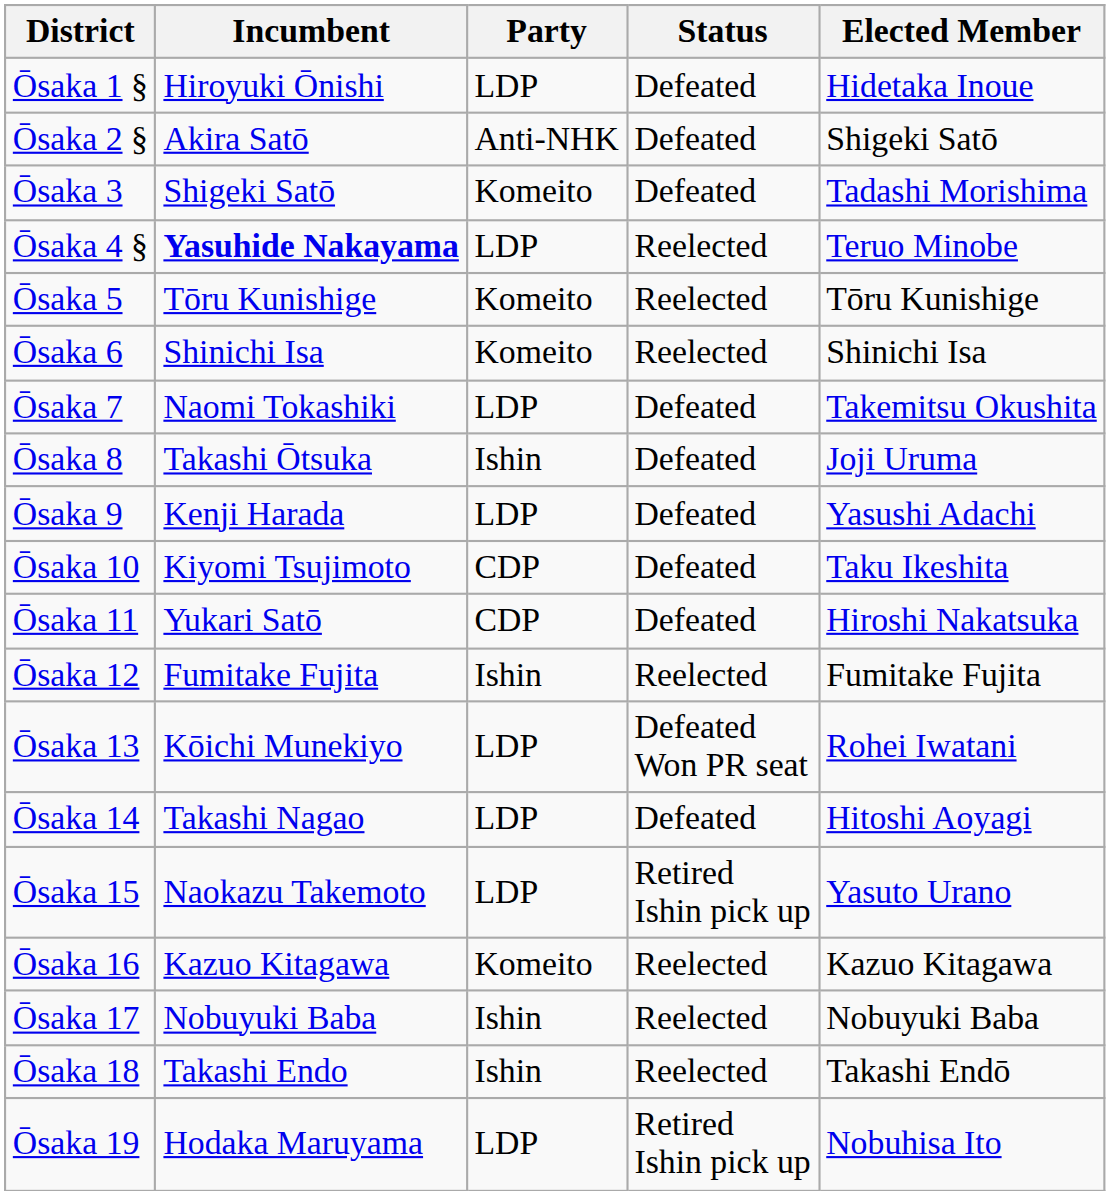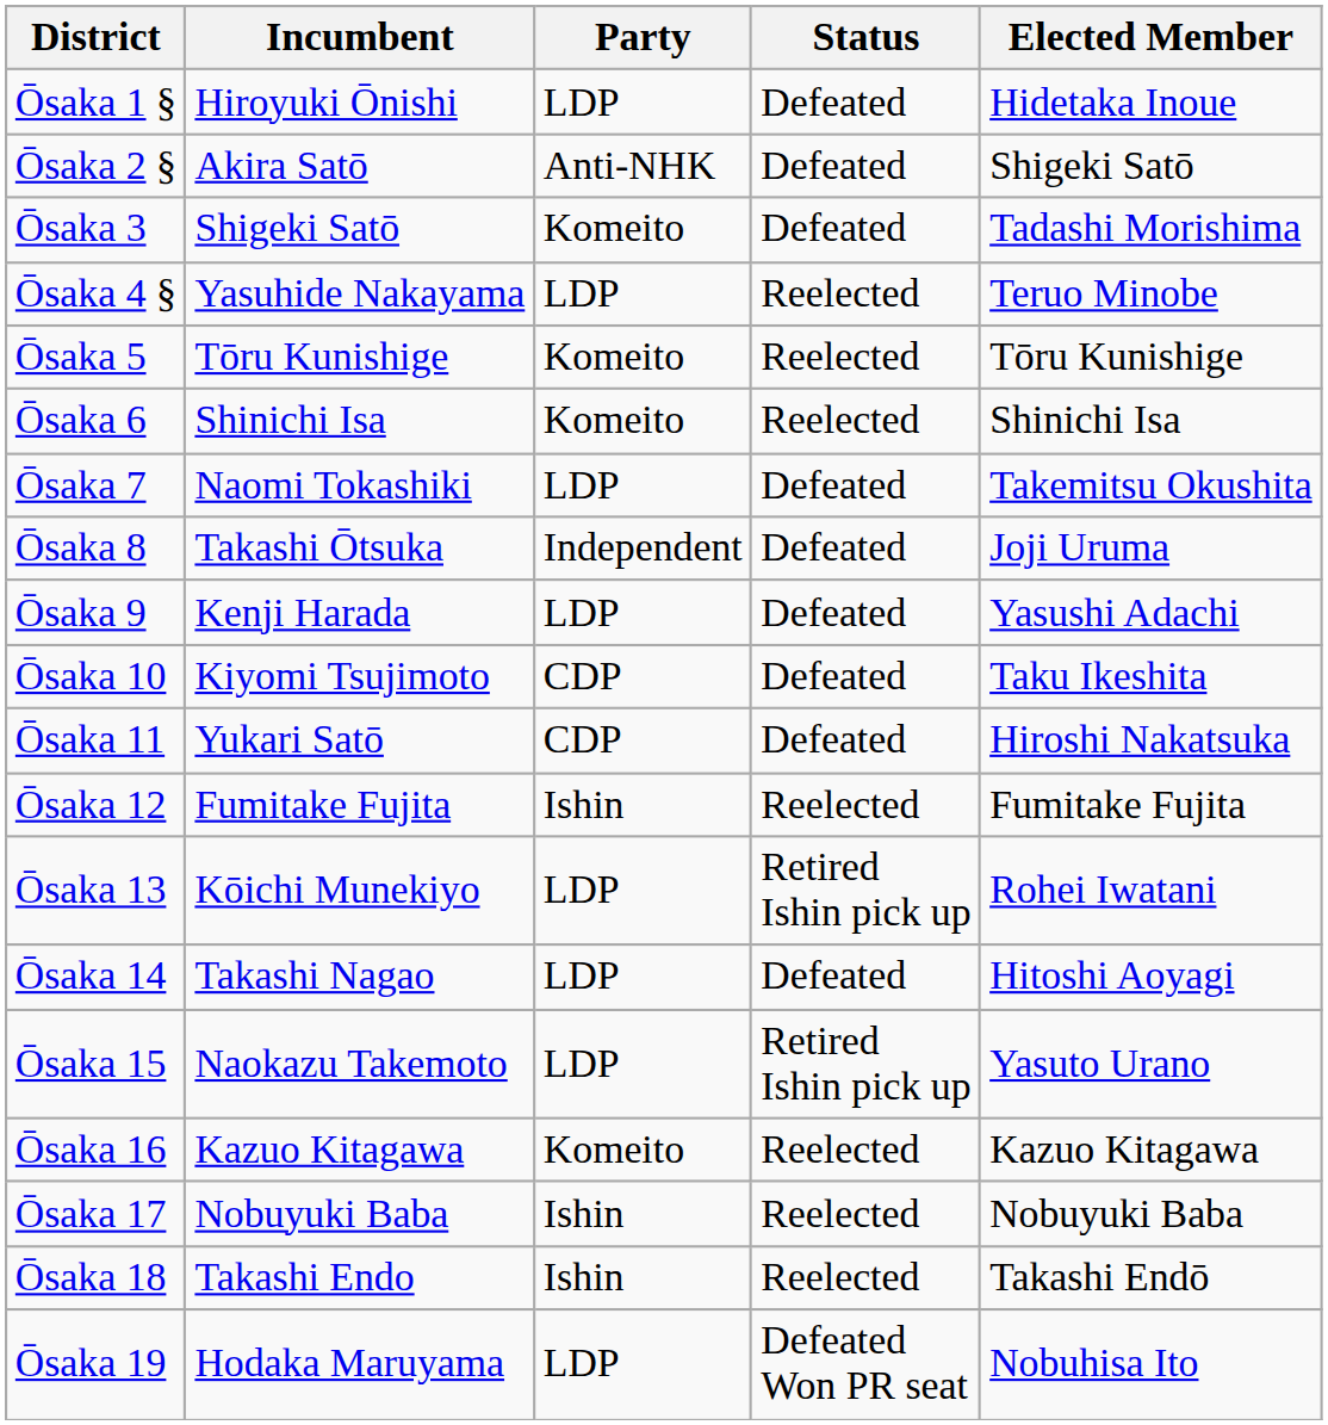 <table class="wikitable">
 <tr>
 <th>District</th>
 <th>Incumbent</th>
 <th>Party</th>
 <th>Status</th>
 <th>Elected Member</th>
 </tr>
 <tr>
 <td><a href='#'>Ōsaka 1</a> §</td>
 <td><a href='#'>Hiroyuki Ōnishi</a></td>
 <td>LDP</td>
 <td>Defeated</td>
 <td><a href='#'>Hidetaka Inoue</a></td>
 </tr>
 <tr>
 <td><a href='#'>Ōsaka 2</a> §</td>
 <td><a href='#'>Akira Satō</a></td>
 <td>Anti-NHK</td>
 <td>Defeated</td>
 <td>Shigeki Satō</td>
 </tr>
 <tr>
 <td><a href='#'>Ōsaka 3</a></td>
 <td><a href='#'>Shigeki Satō</a></td>
 <td>Komeito</td>
 <td>Defeated</td>
 <td><a href='#'>Tadashi Morishima</a></td>
 </tr>
 <tr>
 <td><a href='#'>Ōsaka 4</a> §</td>
-<td><strong><a href='#'>Yasuhide Nakayama</a></strong></td>
+<td><a href='#'>Yasuhide Nakayama</a></td>
 <td>LDP</td>
 <td>Reelected</td>
 <td><a href='#'>Teruo Minobe</a></td>
 </tr>
 <tr>
 <td><a href='#'>Ōsaka 5</a></td>
 <td><a href='#'>Tōru Kunishige</a></td>
 <td>Komeito</td>
 <td>Reelected</td>
 <td>Tōru Kunishige</td>
 </tr>
 <tr>
 <td><a href='#'>Ōsaka 6</a></td>
 <td><a href='#'>Shinichi Isa</a></td>
 <td>Komeito</td>
 <td>Reelected</td>
 <td>Shinichi Isa</td>
 </tr>
 <tr>
 <td><a href='#'>Ōsaka 7</a></td>
 <td><a href='#'>Naomi Tokashiki</a></td>
 <td>LDP</td>
 <td>Defeated</td>
 <td><a href='#'>Takemitsu Okushita</a></td>
 </tr>
 <tr>
 <td><a href='#'>Ōsaka 8</a></td>
 <td><a href='#'>Takashi Ōtsuka</a></td>
-<td>Ishin</td>
+<td>Independent</td>
 <td>Defeated</td>
 <td><a href='#'>Joji Uruma</a></td>
 </tr>
 <tr>
 <td><a href='#'>Ōsaka 9</a></td>
 <td><a href='#'>Kenji Harada</a></td>
 <td>LDP</td>
 <td>Defeated</td>
 <td><a href='#'>Yasushi Adachi</a></td>
 </tr>
 <tr>
 <td><a href='#'>Ōsaka 10</a></td>
 <td><a href='#'>Kiyomi Tsujimoto</a></td>
 <td>CDP</td>
 <td>Defeated</td>
 <td><a href='#'>Taku Ikeshita</a></td>
 </tr>
 <tr>
 <td><a href='#'>Ōsaka 11</a></td>
 <td><a href='#'>Yukari Satō</a></td>
 <td>CDP</td>
 <td>Defeated</td>
 <td><a href='#'>Hiroshi Nakatsuka</a></td>
 </tr>
 <tr>
 <td><a href='#'>Ōsaka 12</a></td>
 <td><a href='#'>Fumitake Fujita</a></td>
 <td>Ishin</td>
 <td>Reelected</td>
 <td>Fumitake Fujita</td>
 </tr>
 <tr>
 <td><a href='#'>Ōsaka 13</a></td>
 <td><a href='#'>Kōichi Munekiyo</a></td>
 <td>LDP</td>
-<td>Defeated<br>Won PR seat</td>
+<td>Retired<br>Ishin pick up</td>
 <td><a href='#'>Rohei Iwatani</a></td>
 </tr>
 <tr>
 <td><a href='#'>Ōsaka 14</a></td>
 <td><a href='#'>Takashi Nagao</a></td>
 <td>LDP</td>
 <td>Defeated</td>
 <td><a href='#'>Hitoshi Aoyagi</a></td>
 </tr>
 <tr>
 <td><a href='#'>Ōsaka 15</a></td>
 <td><a href='#'>Naokazu Takemoto</a></td>
 <td>LDP</td>
 <td>Retired<br>Ishin pick up</td>
 <td><a href='#'>Yasuto Urano</a></td>
 </tr>
 <tr>
 <td><a href='#'>Ōsaka 16</a></td>
 <td><a href='#'>Kazuo Kitagawa</a></td>
 <td>Komeito</td>
 <td>Reelected</td>
 <td>Kazuo Kitagawa</td>
 </tr>
 <tr>
 <td><a href='#'>Ōsaka 17</a></td>
 <td><a href='#'>Nobuyuki Baba</a></td>
 <td>Ishin</td>
 <td>Reelected</td>
 <td>Nobuyuki Baba</td>
 </tr>
 <tr>
 <td><a href='#'>Ōsaka 18</a></td>
 <td><a href='#'>Takashi Endo</a></td>
 <td>Ishin</td>
 <td>Reelected</td>
 <td>Takashi Endō</td>
 </tr>
 <tr>
 <td><a href='#'>Ōsaka 19</a></td>
 <td><a href='#'>Hodaka Maruyama</a></td>
 <td>LDP</td>
-<td>Retired<br>Ishin pick up</td>
+<td>Defeated<br>Won PR seat</td>
 <td><a href='#'>Nobuhisa Ito</a></td>
 </tr>
 </table>
